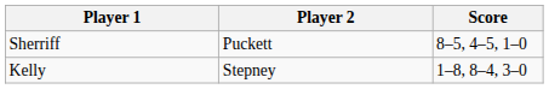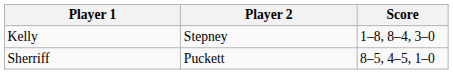 <table class="wikitable" style="font-size: 100%">
 <tr>
 <th width=200>Player 1</th>
 <th width=200>Player 2</th>
 <th width=100>Score</th>
 </tr>
 <tr>
+<td>Kelly</td>
+<td>Stepney</td>
+<td>1–8, 8–4, 3–0</td>
+</tr>
+<tr>
 <td>Sherriff</td>
 <td>Puckett</td>
 <td>8–5, 4–5, 1–0</td>
 </tr>
-<tr>
-<td>Kelly</td>
-<td>Stepney</td>
-<td>1–8, 8–4, 3–0</td>
-</tr>
 </table>
